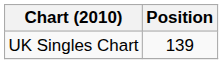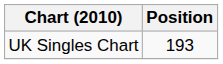 <table class="wikitable sortable">
 <tr>
 <th>Chart (2010)</th>
 <th>Position</th>
 </tr>
 <tr>
 <td>UK Singles Chart</td>
-<td align="center">139</td>
+<td align="center">193</td>
 </tr>
 <tr>
 </tr>
 </table>
